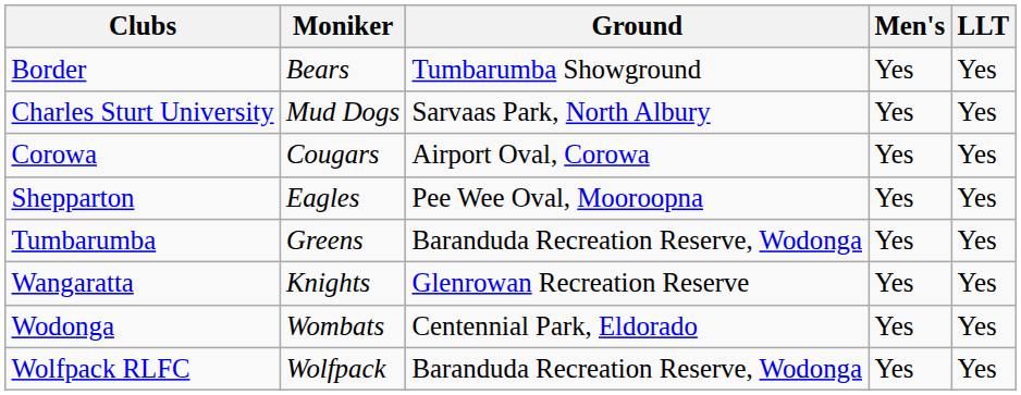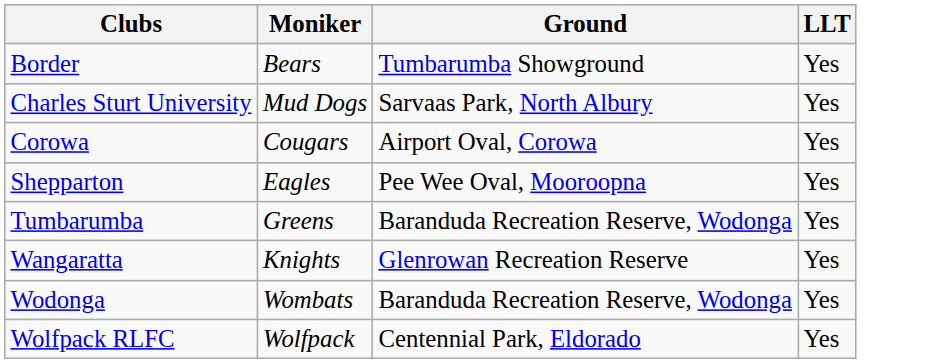 <table class="wikitable sortable">
 <tr>
 <th>Clubs</th>
 <th>Moniker</th>
 <th>Ground</th>
-<th>Men's</th>
 <th>LLT</th>
 </tr>
 <tr>
 <td> <a href='#'>Border</a></td>
 <td><em>Bears</em></td>
 <td><a href='#'>Tumbarumba</a> Showground</td>
 <td>Yes</td>
-<td>Yes</td>
 </tr>
 <tr>
 <td> <a href='#'>Charles Sturt University</a></td>
 <td><em>Mud Dogs</em></td>
 <td>Sarvaas Park, <a href='#'>North Albury</a></td>
-<td>Yes</td>
 <td>Yes</td>
 </tr>
 <tr>
 <td> <a href='#'>Corowa</a></td>
 <td><em>Cougars</em></td>
 <td>Airport Oval, <a href='#'>Corowa</a></td>
 <td>Yes</td>
-<td>Yes</td>
 </tr>
 <tr>
 <td> <a href='#'>Shepparton</a></td>
 <td><em>Eagles</em></td>
 <td>Pee Wee Oval, <a href='#'>Mooroopna</a></td>
-<td>Yes</td>
 <td>Yes</td>
 </tr>
 <tr>
 <td> <a href='#'>Tumbarumba</a></td>
 <td><em>Greens</em></td>
 <td>Baranduda Recreation Reserve, <a href='#'>Wodonga</a></td>
 <td>Yes</td>
-<td>Yes</td>
 </tr>
 <tr>
 <td> <a href='#'>Wangaratta</a></td>
 <td><em>Knights</em></td>
 <td><a href='#'>Glenrowan</a> Recreation Reserve</td>
 <td>Yes</td>
-<td>Yes</td>
 </tr>
 <tr>
 <td> <a href='#'>Wodonga</a></td>
 <td><em>Wombats</em></td>
-<td>Centennial Park, <a href='#'>Eldorado</a></td>
-<td>Yes</td>
+<td>Baranduda Recreation Reserve, <a href='#'>Wodonga</a></td>
 <td>Yes</td>
 </tr>
 <tr>
 <td> <a href='#'>Wolfpack RLFC</a></td>
 <td><em>Wolfpack</em></td>
-<td>Baranduda Recreation Reserve, <a href='#'>Wodonga</a></td>
-<td>Yes</td>
+<td>Centennial Park, <a href='#'>Eldorado</a></td>
 <td>Yes</td>
 </tr>
 </table>
